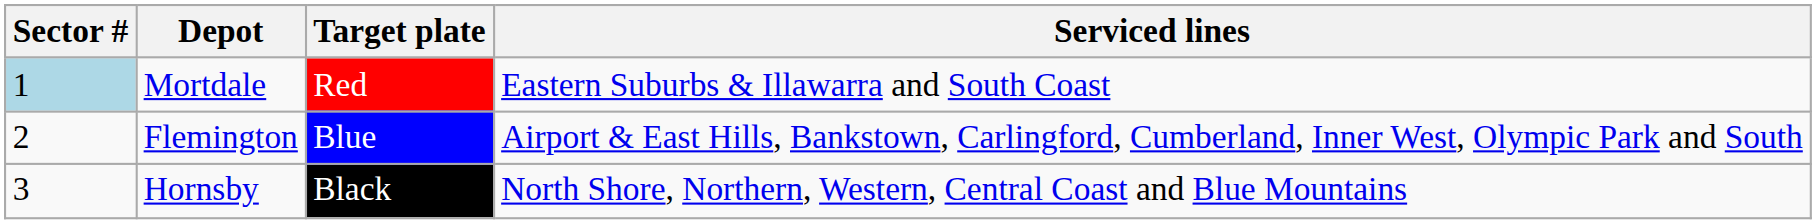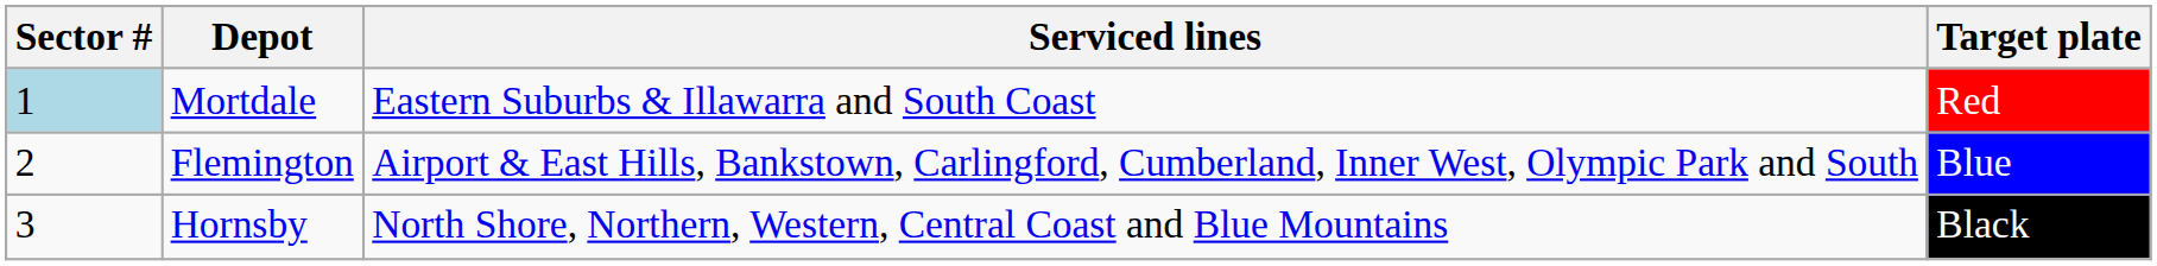 <table class="wikitable">
 <tr>
 <th>Sector #</th>
 <th>Depot</th>
+<th>Serviced lines</th>
 <th>Target plate</th>
-<th>Serviced lines</th>
 </tr>
 <tr>
 <td style="background: lightblue;">1</td>
 <td><a href='#'>Mortdale</a></td>
+<td><a href='#'>Eastern Suburbs & Illawarra</a> and <a href='#'>South Coast</a></td>
 <td style="background:red; color:white;">Red</td>
-<td><a href='#'>Eastern Suburbs & Illawarra</a> and <a href='#'>South Coast</a></td>
 </tr>
 <tr>
 <td>2</td>
 <td><a href='#'>Flemington</a></td>
+<td><a href='#'>Airport & East Hills</a>, <a href='#'>Bankstown</a>, <a href='#'>Carlingford</a>, <a href='#'>Cumberland</a>, <a href='#'>Inner West</a>, <a href='#'>Olympic Park</a> and <a href='#'>South</a></td>
 <td style="background:blue; color:white;">Blue</td>
-<td><a href='#'>Airport & East Hills</a>, <a href='#'>Bankstown</a>, <a href='#'>Carlingford</a>, <a href='#'>Cumberland</a>, <a href='#'>Inner West</a>, <a href='#'>Olympic Park</a> and <a href='#'>South</a></td>
 </tr>
 <tr>
 <td>3</td>
 <td><a href='#'>Hornsby</a></td>
+<td><a href='#'>North Shore</a>, <a href='#'>Northern</a>, <a href='#'>Western</a>, <a href='#'>Central Coast</a> and <a href='#'>Blue Mountains</a></td>
 <td style="background:black; color:white;">Black</td>
-<td><a href='#'>North Shore</a>, <a href='#'>Northern</a>, <a href='#'>Western</a>, <a href='#'>Central Coast</a> and <a href='#'>Blue Mountains</a></td>
 </tr>
 </table>
